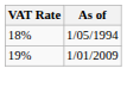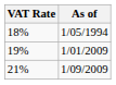 <table class="wikitable floatright">
 <tr>
 <th>VAT Rate</th>
 <th>As of</th>
 </tr>
 <tr>
 <td>18%</td>
 <td>1/05/1994</td>
 </tr>
 <tr>
 <td>19%</td>
 <td>1/01/2009</td>
 </tr>
+<tr>
+<td>21%</td>
+<td>1/09/2009</td>
+</tr>
 </table>
